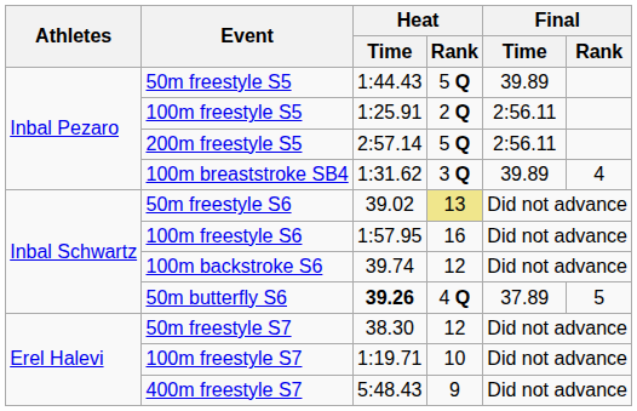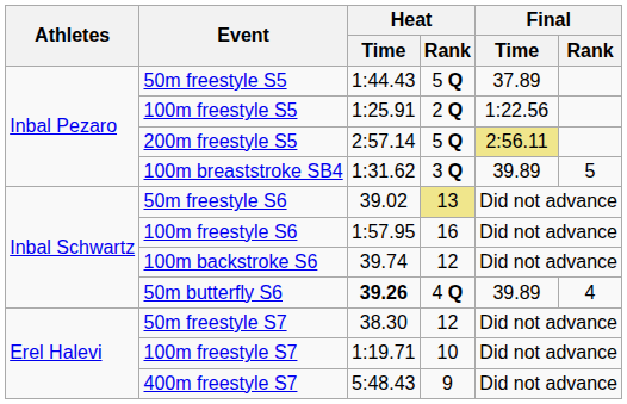 <table class=wikitable>
 <tr>
 <th rowspan="2">Athletes</th>
 <th rowspan="2">Event</th>
 <th colspan="2">Heat</th>
 <th colspan="2">Final</th>
 </tr>
 <tr>
 <th>Time</th>
 <th>Rank</th>
 <th>Time</th>
 <th>Rank</th>
 </tr>
 <tr align=center>
 <td align=left rowspan=4><a href='#'>Inbal Pezaro</a></td>
 <td align=left><a href='#'>50m freestyle S5</a></td>
 <td>1:44.43</td>
 <td>5 <strong>Q</strong></td>
-<td>39.89</td>
+<td>37.89</td>
 <td></td>
 </tr>
 <tr align=center>
 <td align=left><a href='#'>100m freestyle S5</a></td>
 <td>1:25.91</td>
 <td>2 <strong>Q</strong></td>
-<td>2:56.11</td>
+<td>1:22.56</td>
 <td></td>
 </tr>
 <tr align=center>
 <td align=left><a href='#'>200m freestyle S5</a></td>
 <td>2:57.14</td>
 <td>5 <strong>Q</strong></td>
-<td>2:56.11</td>
+<td style="background: khaki;">2:56.11</td>
 <td></td>
 </tr>
 <tr align=center>
 <td align=left><a href='#'>100m breaststroke SB4</a></td>
 <td>1:31.62</td>
 <td>3 <strong>Q</strong></td>
 <td>39.89</td>
-<td>4</td>
+<td>5</td>
 </tr>
 <tr align=center>
 <td align=left rowspan=4><a href='#'>Inbal Schwartz</a></td>
 <td align=left><a href='#'>50m freestyle S6</a></td>
 <td>39.02</td>
 <td style="background: khaki;">13</td>
 <td colspan=2 align=center>Did not advance</td>
 </tr>
 <tr align=center>
 <td align=left><a href='#'>100m freestyle S6</a></td>
 <td>1:57.95</td>
 <td>16</td>
 <td colspan=2 align=center>Did not advance</td>
 </tr>
 <tr align=center>
 <td align=left><a href='#'>100m backstroke S6</a></td>
 <td>39.74</td>
 <td>12</td>
 <td colspan=2 align=center>Did not advance</td>
 </tr>
 <tr align=center>
 <td align=left><a href='#'>50m butterfly S6</a></td>
 <td><strong>39.26</strong></td>
 <td>4 <strong>Q</strong></td>
-<td>37.89</td>
-<td>5</td>
+<td>39.89</td>
+<td>4</td>
 </tr>
 <tr align=center>
 <td align=left rowspan=3><a href='#'>Erel Halevi</a></td>
 <td align=left><a href='#'>50m freestyle S7</a></td>
 <td>38.30</td>
 <td>12</td>
 <td colspan=2 align=center>Did not advance</td>
 </tr>
 <tr align=center>
 <td align=left><a href='#'>100m freestyle S7</a></td>
 <td>1:19.71</td>
 <td>10</td>
 <td colspan=2 align=center>Did not advance</td>
 </tr>
 <tr align=center>
 <td align=left><a href='#'>400m freestyle S7</a></td>
 <td>5:48.43</td>
 <td>9</td>
 <td colspan=2 align=center>Did not advance</td>
 </tr>
 </table>
